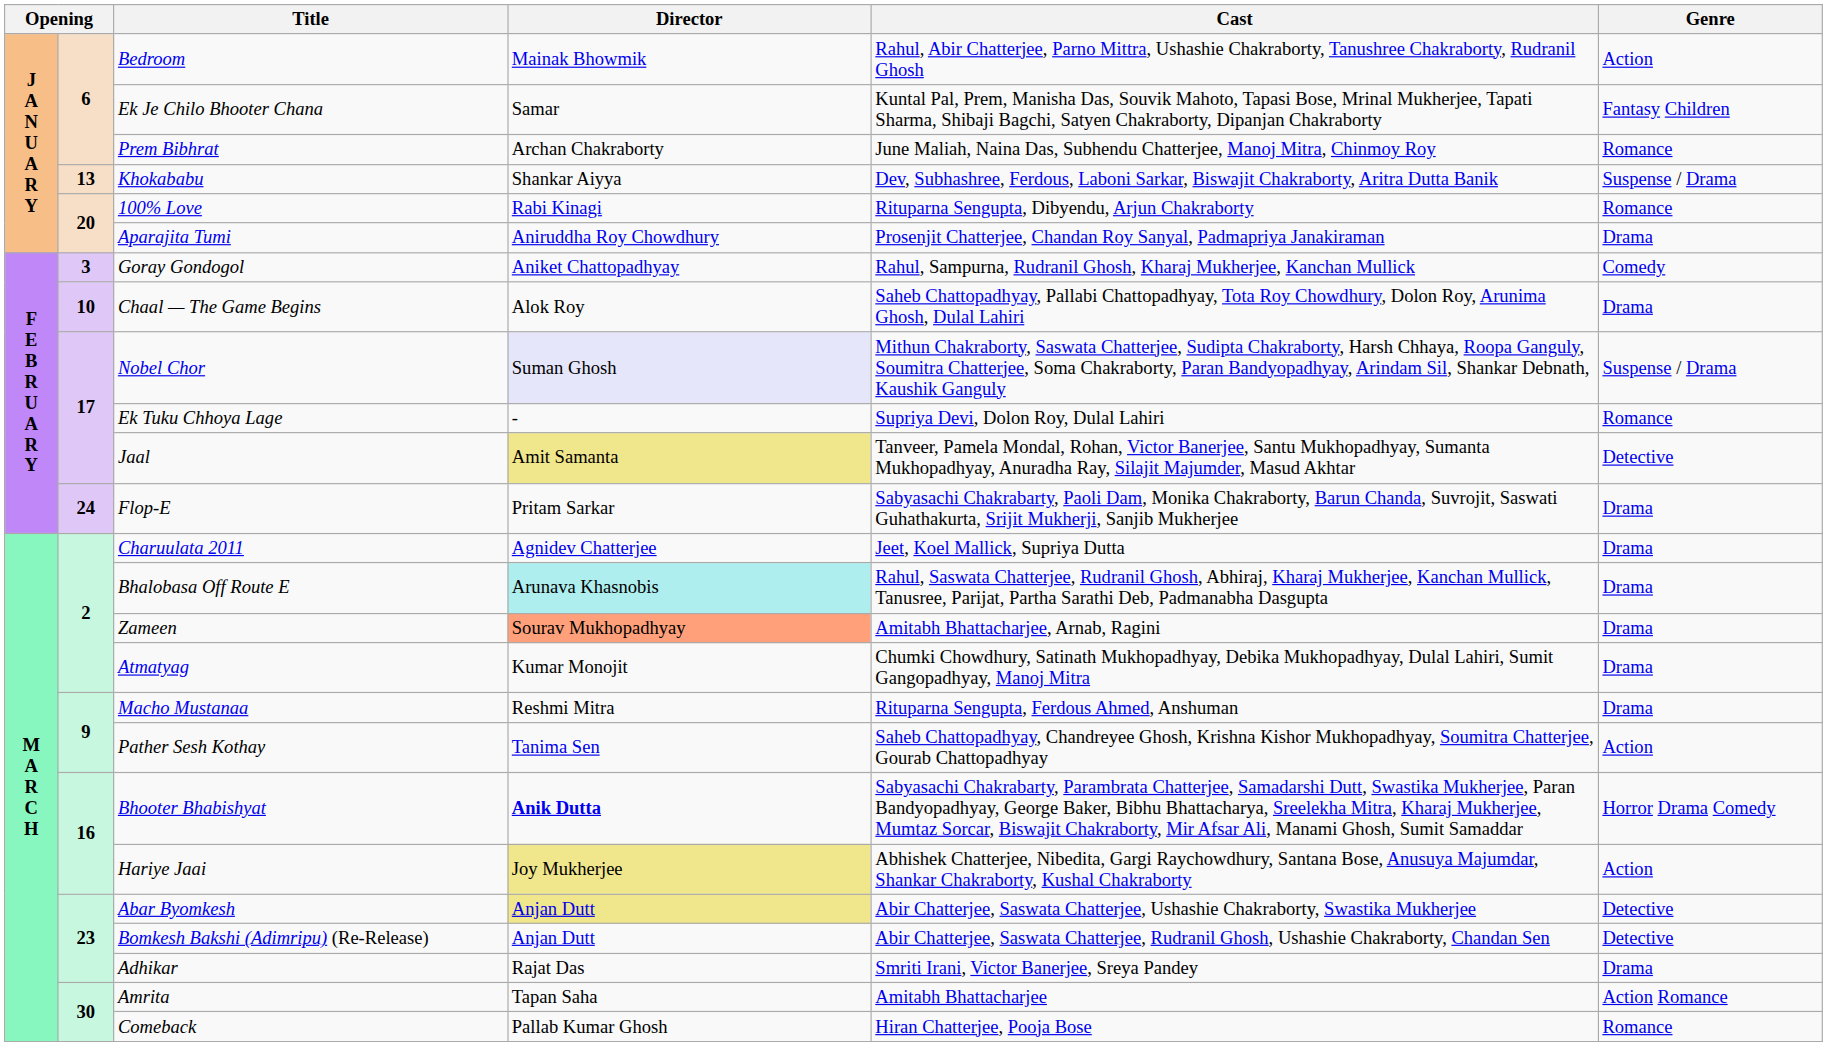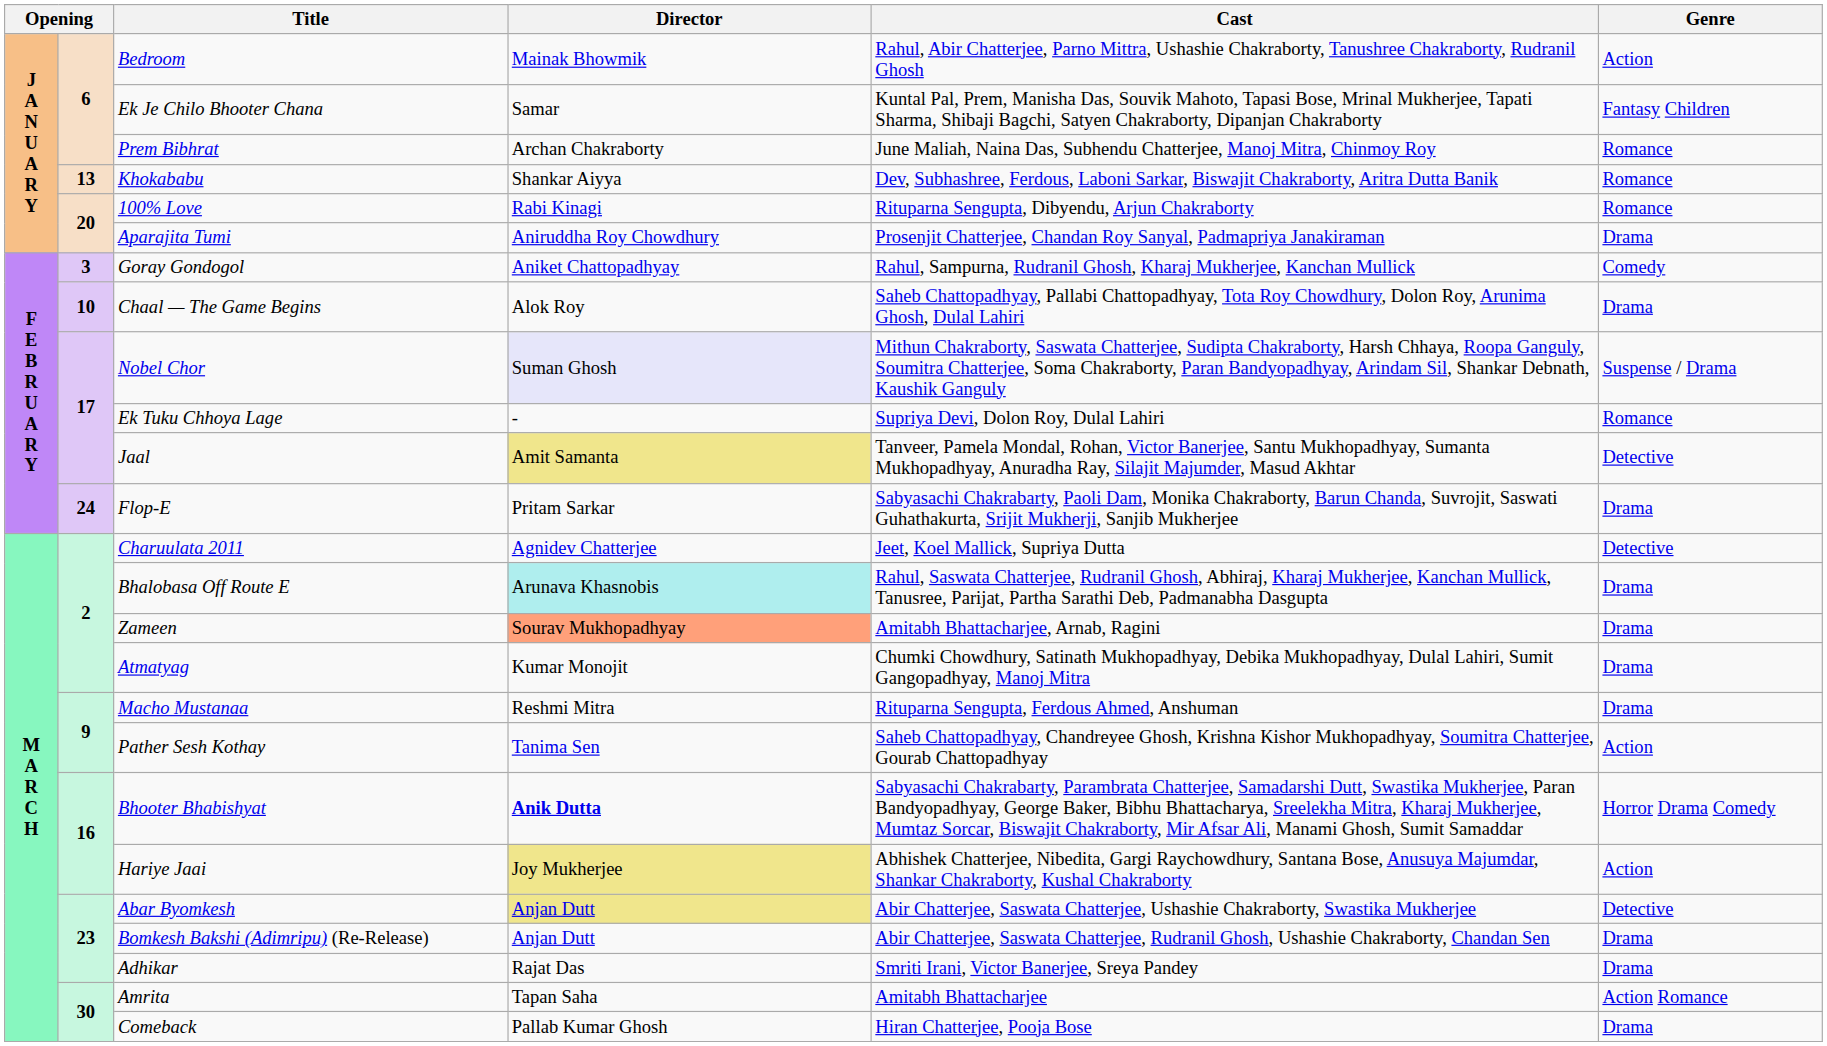 <table class="wikitable sortable">
 <tr>
 <th colspan="2" style="width:6%;">Opening</th>
 <th>Title</th>
 <th style="width:20%;">Director</th>
 <th style="width:40%;">Cast</th>
 <th>Genre</th>
 </tr>
 <tr>
 <th rowspan="6" style="text-align:center; background:#f7bf87">J<br>A<br>N<br>U<br>A<br>R<br>Y</th>
 <td rowspan="3" style="text-align:center; background:#f7dfc7"><strong>6</strong></td>
 <td><em><a href='#'>Bedroom</a></em></td>
 <td><a href='#'>Mainak Bhowmik</a></td>
 <td><a href='#'>Rahul</a>, <a href='#'>Abir Chatterjee</a>, <a href='#'>Parno Mittra</a>, Ushashie Chakraborty, <a href='#'>Tanushree Chakraborty</a>, <a href='#'>Rudranil Ghosh</a></td>
 <td><a href='#'>Action</a></td>
 </tr>
 <tr>
 <td><em>Ek Je Chilo Bhooter Chana</em></td>
 <td>Samar</td>
 <td>Kuntal Pal, Prem, Manisha Das, Souvik Mahoto, Tapasi Bose, Mrinal Mukherjee, Tapati Sharma, Shibaji Bagchi, Satyen Chakraborty, Dipanjan Chakraborty</td>
 <td><a href='#'>Fantasy</a> <a href='#'>Children</a></td>
 </tr>
 <tr>
 <td><em><a href='#'>Prem Bibhrat</a></em></td>
 <td>Archan Chakraborty</td>
 <td>June Maliah, Naina Das, Subhendu Chatterjee, <a href='#'>Manoj Mitra</a>, <a href='#'>Chinmoy Roy</a></td>
 <td><a href='#'>Romance</a></td>
 </tr>
 <tr>
 <td rowspan="1" style="text-align:center; background:#f7dfc7"><strong>13</strong></td>
 <td><em><a href='#'>Khokababu</a></em></td>
 <td>Shankar Aiyya</td>
 <td><a href='#'>Dev</a>, <a href='#'>Subhashree</a>, <a href='#'>Ferdous</a>, <a href='#'>Laboni Sarkar</a>, <a href='#'>Biswajit Chakraborty</a>, <a href='#'>Aritra Dutta Banik</a></td>
-<td><a href='#'>Suspense</a> / <a href='#'>Drama</a></td>
+<td><a href='#'>Romance</a></td>
 </tr>
 <tr>
 <td rowspan="2" style="text-align:center; background:#f7dfc7"><strong>20</strong></td>
 <td><em><a href='#'>100% Love</a></em></td>
 <td><a href='#'>Rabi Kinagi</a></td>
 <td><a href='#'>Rituparna Sengupta</a>, Dibyendu, <a href='#'>Arjun Chakraborty</a></td>
 <td><a href='#'>Romance</a></td>
 </tr>
 <tr>
 <td><em><a href='#'>Aparajita Tumi</a></em></td>
 <td><a href='#'>Aniruddha Roy Chowdhury</a></td>
 <td><a href='#'>Prosenjit Chatterjee</a>, <a href='#'>Chandan Roy Sanyal</a>, <a href='#'>Padmapriya Janakiraman</a></td>
 <td><a href='#'>Drama</a></td>
 </tr>
 <tr>
 <th rowspan="6" style="text-align:center; background:#bf87f7">F<br>E<br>B<br>R<br>U<br>A<br>R<br>Y</th>
 <td rowspan="1" style="text-align:center; background:#dfc7f7"><strong>3</strong></td>
 <td><em>Goray Gondogol</em></td>
 <td><a href='#'>Aniket Chattopadhyay</a></td>
 <td><a href='#'>Rahul</a>, Sampurna, <a href='#'>Rudranil Ghosh</a>, <a href='#'>Kharaj Mukherjee</a>, <a href='#'>Kanchan Mullick</a></td>
 <td><a href='#'>Comedy</a></td>
 </tr>
 <tr>
 <td rowspan="1" style="text-align:center; background:#dfc7f7"><strong>10</strong></td>
 <td><em>Chaal — The Game Begins</em></td>
 <td>Alok Roy</td>
 <td><a href='#'>Saheb Chattopadhyay</a>, Pallabi Chattopadhyay, <a href='#'>Tota Roy Chowdhury</a>, Dolon Roy, <a href='#'>Arunima Ghosh</a>, <a href='#'>Dulal Lahiri</a></td>
 <td><a href='#'>Drama</a></td>
 </tr>
 <tr>
 <td rowspan="3" style="text-align:center; background:#dfc7f7"><strong>17</strong></td>
 <td><em><a href='#'>Nobel Chor</a></em></td>
 <td style="background: lavender;">Suman Ghosh</td>
 <td><a href='#'>Mithun Chakraborty</a>, <a href='#'>Saswata Chatterjee</a>, <a href='#'>Sudipta Chakraborty</a>, Harsh Chhaya, <a href='#'>Roopa Ganguly</a>, <a href='#'>Soumitra Chatterjee</a>, Soma Chakraborty, <a href='#'>Paran Bandyopadhyay</a>, <a href='#'>Arindam Sil</a>, Shankar Debnath, <a href='#'>Kaushik Ganguly</a></td>
 <td><a href='#'>Suspense</a> / <a href='#'>Drama</a></td>
 </tr>
 <tr>
 <td><em>Ek Tuku Chhoya Lage</em></td>
 <td>-</td>
 <td><a href='#'>Supriya Devi</a>, Dolon Roy, Dulal Lahiri</td>
 <td><a href='#'>Romance</a></td>
 </tr>
 <tr>
 <td><em>Jaal</em></td>
 <td style="background: khaki;">Amit Samanta</td>
 <td>Tanveer, Pamela Mondal, Rohan, <a href='#'>Victor Banerjee</a>, Santu Mukhopadhyay, Sumanta Mukhopadhyay, Anuradha Ray, <a href='#'>Silajit Majumder</a>, Masud Akhtar</td>
 <td><a href='#'>Detective</a></td>
 </tr>
 <tr>
 <td rowspan="1" style="text-align:center; background:#dfc7f7"><strong>24</strong></td>
 <td><em>Flop-E</em></td>
 <td>Pritam Sarkar</td>
 <td><a href='#'>Sabyasachi Chakrabarty</a>, <a href='#'>Paoli Dam</a>, Monika Chakraborty, <a href='#'>Barun Chanda</a>, Suvrojit, Saswati Guhathakurta, <a href='#'>Srijit Mukherji</a>, Sanjib Mukherjee</td>
 <td><a href='#'>Drama</a></td>
 </tr>
 <tr>
 <th rowspan="13" style="text-align:center; background:#87f7bf">M<br>A<br>R<br>C<br>H</th>
 <td rowspan="4" style="text-align:center; background:#c7f7df"><strong>2</strong></td>
 <td><em><a href='#'>Charuulata 2011</a></em></td>
 <td><a href='#'>Agnidev Chatterjee</a></td>
 <td><a href='#'>Jeet</a>, <a href='#'>Koel Mallick</a>, Supriya Dutta</td>
-<td><a href='#'>Drama</a></td>
+<td><a href='#'>Detective</a></td>
 </tr>
 <tr>
 <td><em>Bhalobasa Off Route E</em></td>
 <td style="background: paleturquoise;">Arunava Khasnobis</td>
 <td><a href='#'>Rahul</a>, <a href='#'>Saswata Chatterjee</a>, <a href='#'>Rudranil Ghosh</a>, Abhiraj, <a href='#'>Kharaj Mukherjee</a>, <a href='#'>Kanchan Mullick</a>, Tanusree, Parijat, Partha Sarathi Deb, Padmanabha Dasgupta</td>
 <td><a href='#'>Drama</a></td>
 </tr>
 <tr>
 <td><em>Zameen</em></td>
 <td style="background: lightsalmon;">Sourav Mukhopadhyay</td>
 <td><a href='#'>Amitabh Bhattacharjee</a>, Arnab, Ragini</td>
 <td><a href='#'>Drama</a></td>
 </tr>
 <tr>
 <td><em><a href='#'>Atmatyag</a></em></td>
 <td>Kumar Monojit</td>
 <td>Chumki Chowdhury, Satinath Mukhopadhyay, Debika Mukhopadhyay, Dulal Lahiri, Sumit Gangopadhyay, <a href='#'>Manoj Mitra</a></td>
 <td><a href='#'>Drama</a></td>
 </tr>
 <tr>
 <td rowspan="2" style="text-align:center; background:#c7f7df"><strong>9</strong></td>
 <td><em><a href='#'>Macho Mustanaa</a></em></td>
 <td>Reshmi Mitra</td>
 <td><a href='#'>Rituparna Sengupta</a>, <a href='#'>Ferdous Ahmed</a>, Anshuman</td>
 <td><a href='#'>Drama</a></td>
 </tr>
 <tr>
 <td><em>Pather Sesh Kothay</em></td>
 <td><a href='#'>Tanima Sen</a></td>
 <td><a href='#'>Saheb Chattopadhyay</a>, Chandreyee Ghosh, Krishna Kishor Mukhopadhyay, <a href='#'>Soumitra Chatterjee</a>, Gourab Chattopadhyay</td>
 <td><a href='#'>Action</a></td>
 </tr>
 <tr>
 <td rowspan="2" style="text-align:center; background:#c7f7df"><strong>16</strong></td>
 <td><em><a href='#'>Bhooter Bhabishyat</a></em></td>
 <td><strong><a href='#'>Anik Dutta</a></strong></td>
 <td><a href='#'>Sabyasachi Chakrabarty</a>, <a href='#'>Parambrata Chatterjee</a>, <a href='#'>Samadarshi Dutt</a>, <a href='#'>Swastika Mukherjee</a>, Paran Bandyopadhyay, George Baker, Bibhu Bhattacharya, <a href='#'>Sreelekha Mitra</a>, <a href='#'>Kharaj Mukherjee</a>, <a href='#'>Mumtaz Sorcar</a>, <a href='#'>Biswajit Chakraborty</a>, <a href='#'>Mir Afsar Ali</a>, Manami Ghosh, Sumit Samaddar</td>
 <td><a href='#'>Horror</a> <a href='#'>Drama</a> <a href='#'>Comedy</a></td>
 </tr>
 <tr>
 <td><em>Hariye Jaai</em></td>
 <td style="background: khaki;">Joy Mukherjee</td>
 <td>Abhishek Chatterjee, Nibedita, Gargi Raychowdhury, Santana Bose, <a href='#'>Anusuya Majumdar</a>, <a href='#'>Shankar Chakraborty</a>, <a href='#'>Kushal Chakraborty</a></td>
 <td><a href='#'>Action</a></td>
 </tr>
 <tr>
 <td rowspan="3" style="text-align:center; background:#c7f7df"><strong>23</strong></td>
 <td><em><a href='#'>Abar Byomkesh</a></em></td>
 <td style="background: khaki;"><a href='#'>Anjan Dutt</a></td>
 <td><a href='#'>Abir Chatterjee</a>, <a href='#'>Saswata Chatterjee</a>, Ushashie Chakraborty, <a href='#'>Swastika Mukherjee</a></td>
 <td><a href='#'>Detective</a></td>
 </tr>
 <tr>
 <td><em><a href='#'>Bomkesh Bakshi (Adimripu)</a></em> (Re-Release)</td>
 <td><a href='#'>Anjan Dutt</a></td>
 <td><a href='#'>Abir Chatterjee</a>, <a href='#'>Saswata Chatterjee</a>, <a href='#'>Rudranil Ghosh</a>, Ushashie Chakraborty, <a href='#'>Chandan Sen</a></td>
-<td><a href='#'>Detective</a></td>
+<td><a href='#'>Drama</a></td>
 </tr>
 <tr>
 <td><em>Adhikar</em></td>
 <td>Rajat Das</td>
 <td><a href='#'>Smriti Irani</a>, <a href='#'>Victor Banerjee</a>, Sreya Pandey</td>
 <td><a href='#'>Drama</a></td>
 </tr>
 <tr>
 <td rowspan="2" style="text-align:center; background:#c7f7df"><strong>30</strong></td>
 <td><em>Amrita</em></td>
 <td>Tapan Saha</td>
 <td><a href='#'>Amitabh Bhattacharjee</a></td>
 <td><a href='#'>Action</a> <a href='#'>Romance</a></td>
 </tr>
 <tr>
 <td><em>Comeback</em></td>
 <td>Pallab Kumar Ghosh</td>
 <td><a href='#'>Hiran Chatterjee</a>, <a href='#'>Pooja Bose</a></td>
-<td><a href='#'>Romance</a></td>
+<td><a href='#'>Drama</a></td>
 </tr>
 <tr>
 </tr>
 </table>
